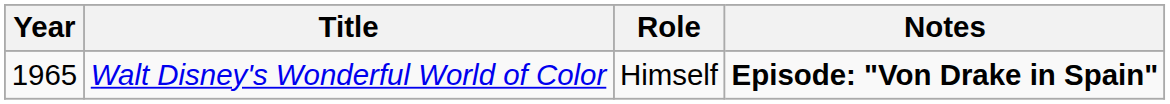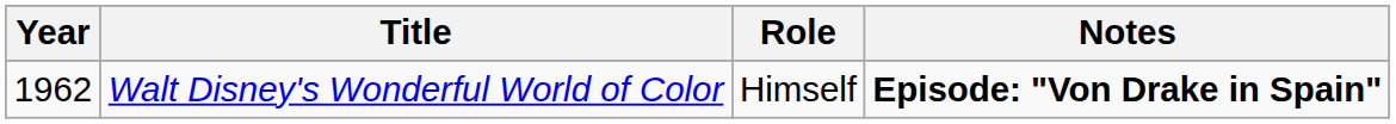 <table class="wikitable sortable">
 <tr>
 <th>Year</th>
 <th>Title</th>
 <th>Role</th>
 <th class = "unsortable">Notes</th>
 </tr>
 <tr>
-<td>1965</td>
+<td>1962</td>
 <td><em><a href='#'>Walt Disney's Wonderful World of Color</a></em></td>
 <td>Himself</td>
 <td><strong>Episode: "Von Drake in Spain"</strong></td>
 </tr>
 </table>
